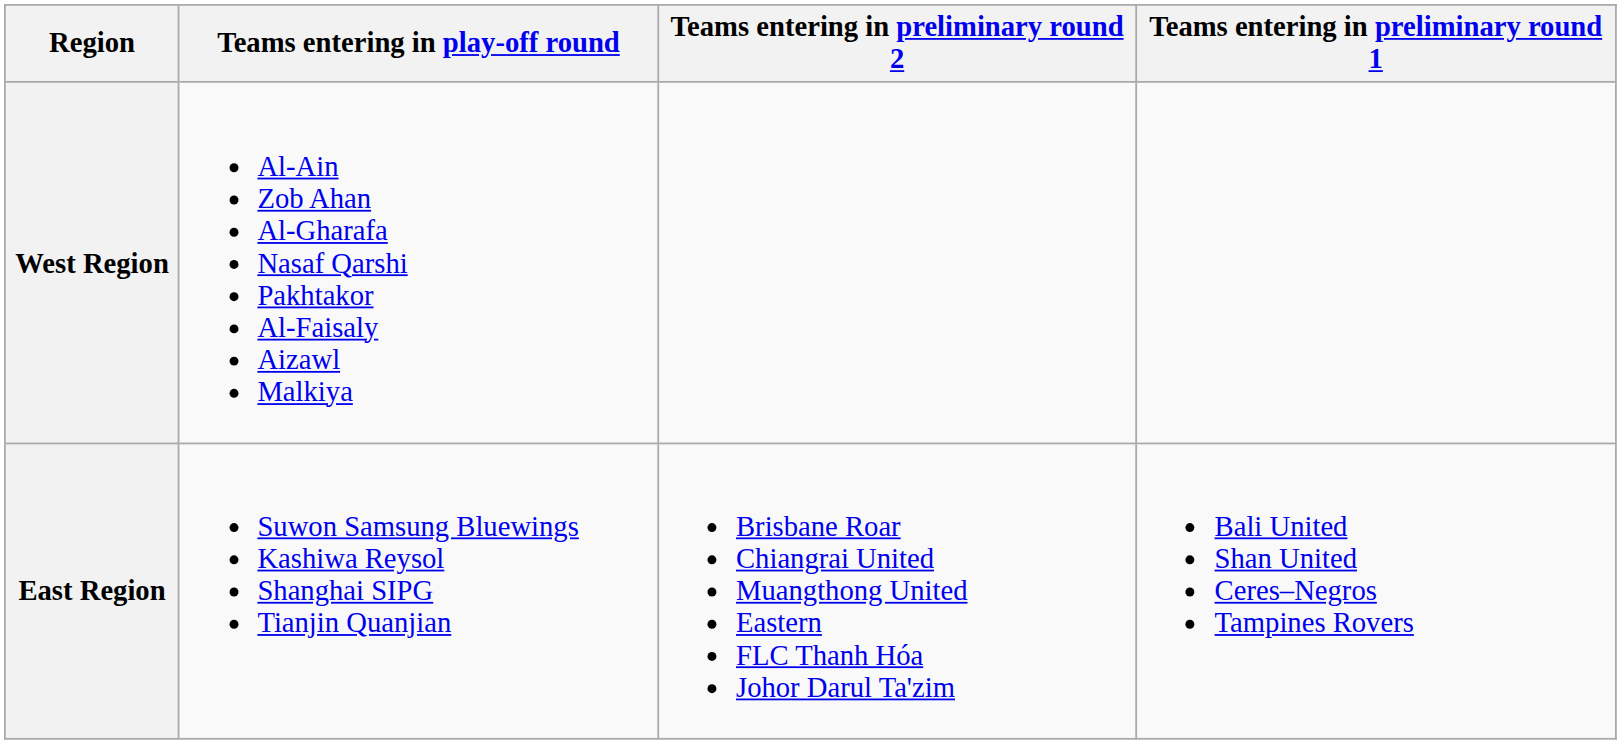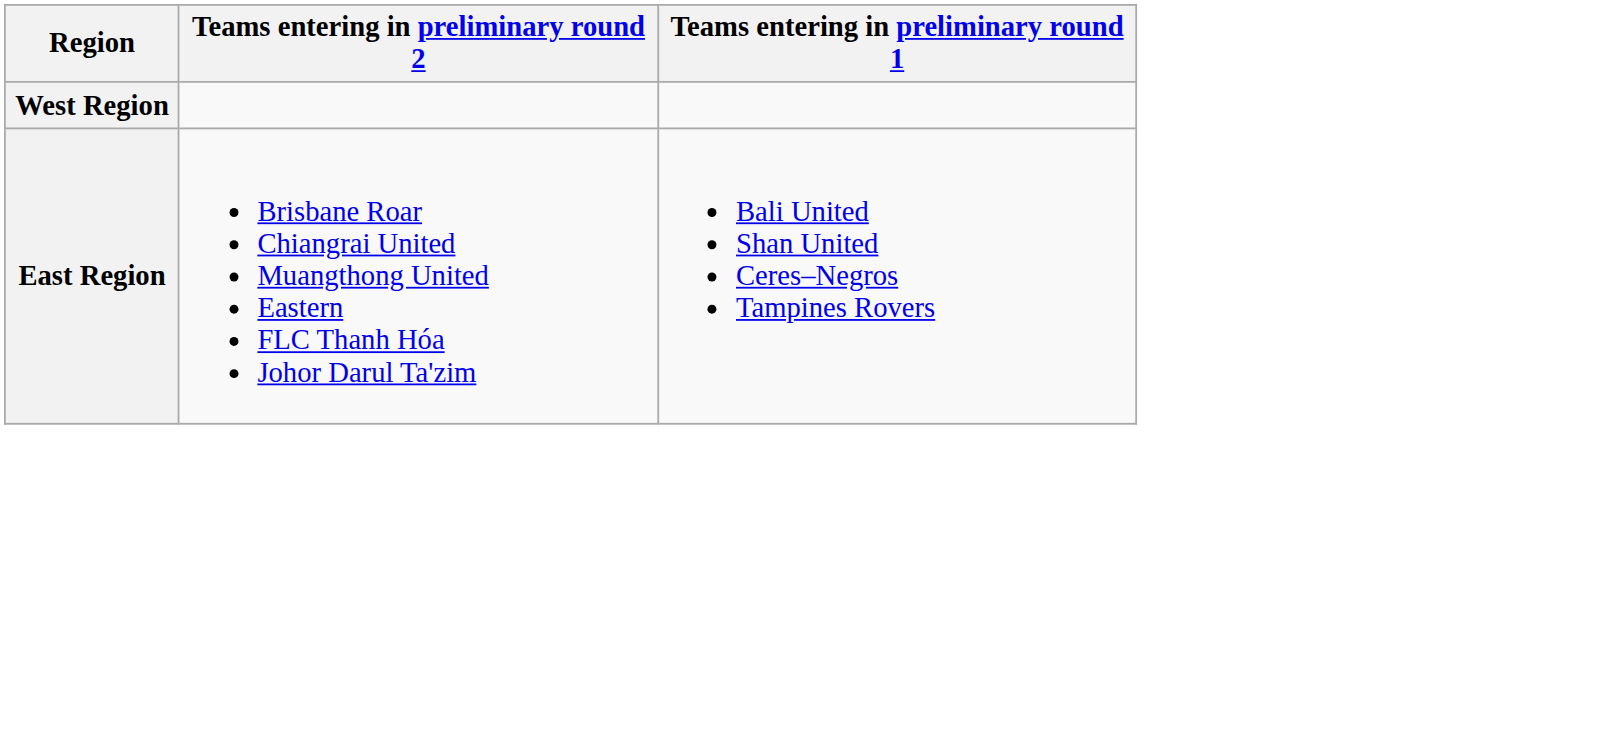 <table class="wikitable">
 <tr>
 <th width=90>Region</th>
-<th width=260>Teams entering in <a href='#'>play-off round</a></th>
 <th width=260>Teams entering in <a href='#'>preliminary round 2</a></th>
 <th width=260>Teams entering in <a href='#'>preliminary round 1</a></th>
 </tr>
 <tr>
 <th>West Region</th>
-<td valign=top><br><ul><li> <a href='#'>Al-Ain</a></li><li> <a href='#'>Zob Ahan</a></li><li> <a href='#'>Al-Gharafa</a></li><li> <a href='#'>Nasaf Qarshi</a></li><li> <a href='#'>Pakhtakor</a></li><li> <a href='#'>Al-Faisaly</a></li><li> <a href='#'>Aizawl</a></li><li> <a href='#'>Malkiya</a></li></ul></td>
 <td valign=top></td>
 <td valign=top></td>
 </tr>
 <tr>
 <th>East Region</th>
-<td valign=top><br><ul><li> <a href='#'>Suwon Samsung Bluewings</a></li><li> <a href='#'>Kashiwa Reysol</a></li><li> <a href='#'>Shanghai SIPG</a></li><li> <a href='#'>Tianjin Quanjian</a></li></ul></td>
 <td valign=top><br><ul><li> <a href='#'>Brisbane Roar</a></li><li> <a href='#'>Chiangrai United</a></li><li> <a href='#'>Muangthong United</a></li><li> <a href='#'>Eastern</a></li><li> <a href='#'>FLC Thanh Hóa</a></li><li> <a href='#'>Johor Darul Ta'zim</a></li></ul></td>
 <td valign=top><br><ul><li> <a href='#'>Bali United</a></li><li> <a href='#'>Shan United</a></li><li> <a href='#'>Ceres–Negros</a></li><li> <a href='#'>Tampines Rovers</a></li></ul></td>
 </tr>
 </table>
